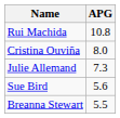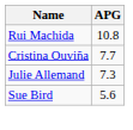 <table class="wikitable">
 <tr>
 <th>Name</th>
 <th>APG</th>
 </tr>
 <tr>
 <td> <a href='#'>Rui Machida</a></td>
 <td align=center>10.8</td>
 </tr>
 <tr>
 <td> <a href='#'>Cristina Ouviña</a></td>
-<td align=center>8.0</td>
+<td align=center>7.7</td>
 </tr>
 <tr>
 <td> <a href='#'>Julie Allemand</a></td>
 <td align=center>7.3</td>
 </tr>
 <tr>
 <td> <a href='#'>Sue Bird</a></td>
 <td align=center>5.6</td>
 </tr>
-<tr>
-<td> <a href='#'>Breanna Stewart</a></td>
-<td align=center>5.5</td>
-</tr>
 </table>
